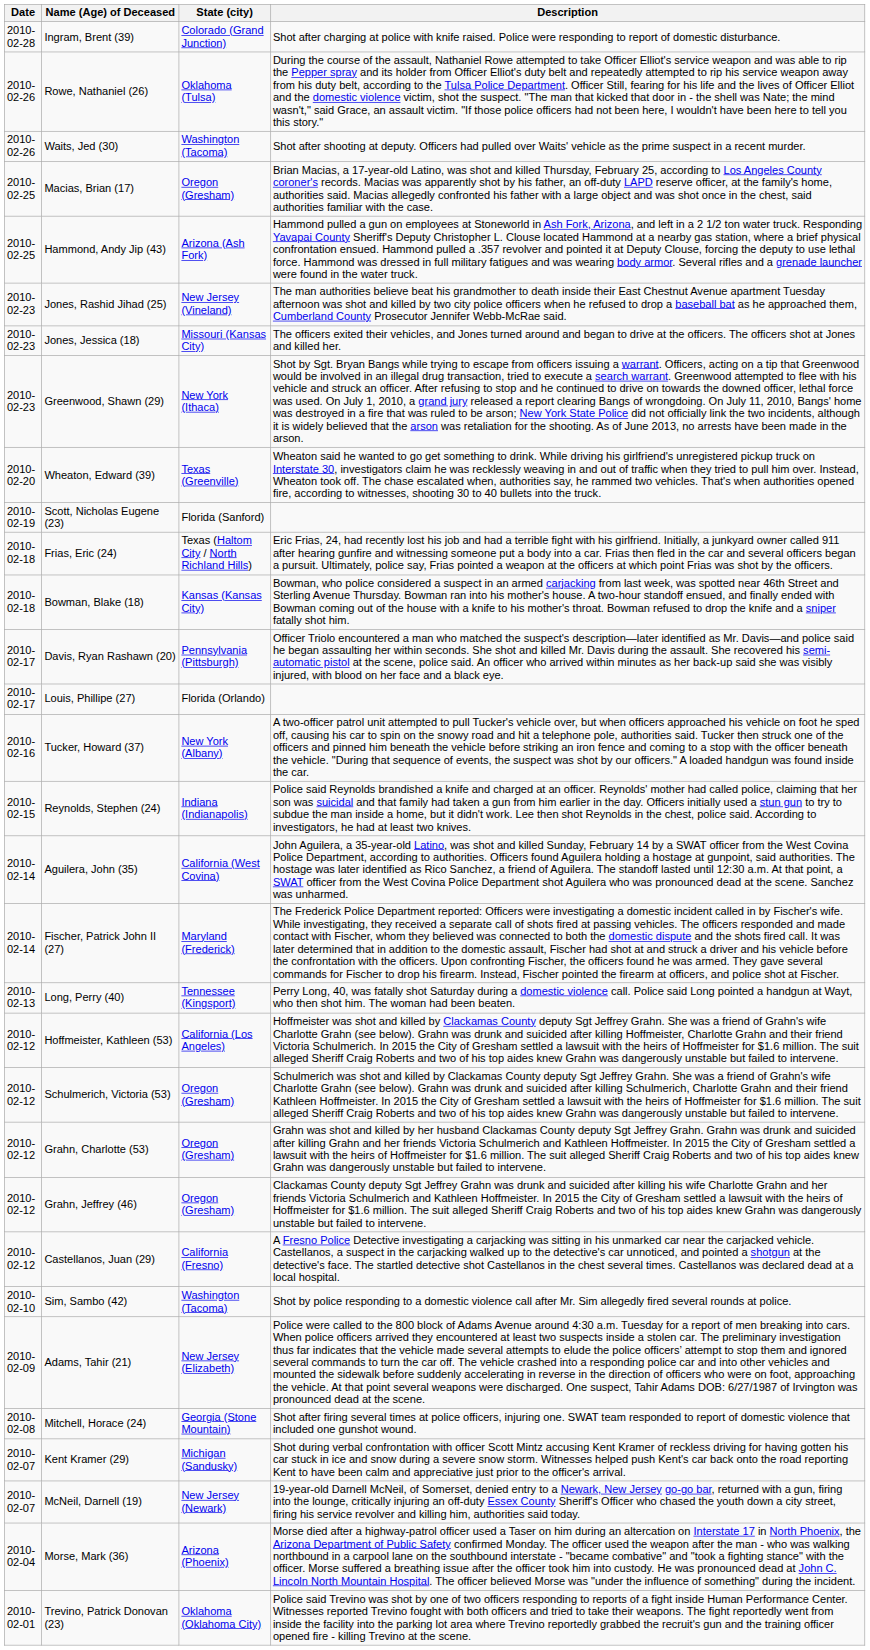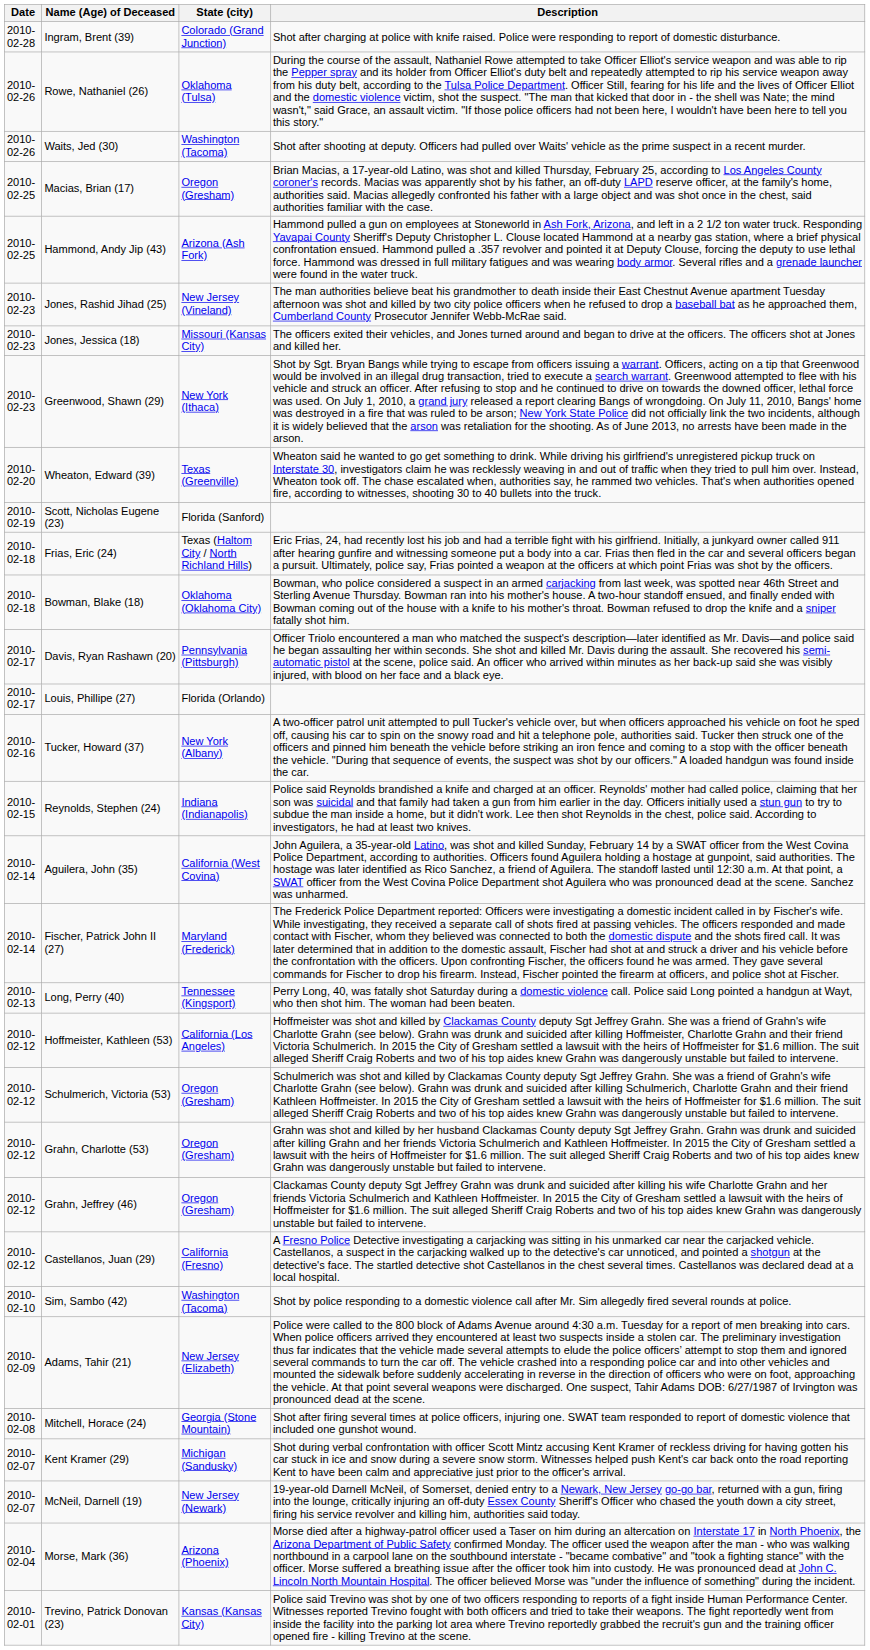 <table class="wikitable sortable" border="1" id="killed">
 <tr>
 <th>Date</th>
 <th nowrap>Name (Age) of Deceased</th>
 <th>State (city)</th>
 <th>Description</th>
 </tr>
 <tr>
 <td>2010-02-28</td>
 <td>Ingram, Brent (39)</td>
 <td><a href='#'>Colorado (Grand Junction)</a></td>
 <td>Shot after charging at police with knife raised.  Police were responding to report of domestic disturbance.</td>
 </tr>
 <tr>
 <td>2010-02-26</td>
 <td>Rowe, Nathaniel (26)</td>
 <td><a href='#'>Oklahoma (Tulsa)</a></td>
 <td>During the course of the assault, Nathaniel Rowe attempted to take Officer Elliot's service weapon and was able to rip the <a href='#'>Pepper spray</a> and its holder from Officer Elliot's duty belt and repeatedly attempted to rip his service weapon away from his duty belt, according to the <a href='#'>Tulsa Police Department</a>. Officer Still, fearing for his life and the lives of Officer Elliot and the <a href='#'>domestic violence</a> victim, shot the suspect. "The man that kicked that door in - the shell was Nate; the mind wasn't," said Grace, an assault victim. "If those police officers had not been here, I wouldn't have been here to tell you this story."</td>
 </tr>
 <tr>
 <td>2010-02-26</td>
 <td>Waits, Jed (30)</td>
 <td><a href='#'>Washington (Tacoma)</a></td>
 <td>Shot after shooting at deputy.  Officers had pulled over Waits' vehicle as the prime suspect in a recent murder.</td>
 </tr>
 <tr>
 <td>2010-02-25</td>
 <td>Macias, Brian (17)</td>
 <td><a href='#'>Oregon (Gresham)</a></td>
 <td>Brian Macias, a 17-year-old Latino, was shot and killed Thursday, February 25, according to <a href='#'>Los Angeles County coroner's</a> records. Macias was apparently shot by his father, an off-duty <a href='#'>LAPD</a> reserve officer, at the family's home, authorities said. Macias allegedly confronted his father with a large object and was shot once in the chest, said authorities familiar with the case.</td>
 </tr>
 <tr>
 <td>2010-02-25</td>
 <td>Hammond, Andy Jip (43)</td>
 <td><a href='#'>Arizona (Ash Fork)</a></td>
 <td>Hammond pulled a gun on employees at Stoneworld in <a href='#'>Ash Fork, Arizona</a>, and left in a 2 1/2 ton water truck.  Responding <a href='#'>Yavapai County</a> Sheriff's Deputy Christopher L. Clouse located Hammond at a nearby gas station, where a brief physical confrontation ensued.  Hammond pulled a .357 revolver and pointed it at Deputy Clouse, forcing the deputy to use lethal force.  Hammond was dressed in full military fatigues and was wearing <a href='#'>body armor</a>.  Several rifles and a <a href='#'>grenade launcher</a> were found in the water truck.</td>
 </tr>
 <tr>
 <td>2010-02-23</td>
 <td>Jones, Rashid Jihad (25)</td>
 <td><a href='#'>New Jersey (Vineland)</a></td>
 <td>The man authorities believe beat his grandmother to death inside their East Chestnut Avenue apartment Tuesday afternoon was shot and killed by two city police officers when he refused to drop a <a href='#'>baseball bat</a> as he approached them, <a href='#'>Cumberland County</a> Prosecutor Jennifer Webb-McRae said.</td>
 </tr>
 <tr>
 <td>2010-02-23</td>
 <td>Jones, Jessica (18)</td>
 <td><a href='#'>Missouri (Kansas City)</a></td>
 <td>The officers exited their vehicles, and Jones turned around and began to drive at the officers. The officers shot at Jones and killed her.</td>
 </tr>
 <tr>
 <td>2010-02-23</td>
 <td>Greenwood, Shawn (29)</td>
 <td><a href='#'>New York (Ithaca)</a></td>
 <td>Shot by Sgt. Bryan Bangs while trying to escape from officers issuing a <a href='#'>warrant</a>. Officers, acting on a tip that Greenwood would be involved in an illegal drug transaction, tried to execute a <a href='#'>search warrant</a>. Greenwood attempted to flee with his vehicle and struck an officer. After refusing to stop and he continued to drive on towards the downed officer, lethal force was used. On July 1, 2010, a <a href='#'>grand jury</a> released a report clearing Bangs of wrongdoing. On July 11, 2010, Bangs' home was destroyed in a fire that was ruled to be arson; <a href='#'>New York State Police</a> did not officially link the two incidents, although it is widely believed that the <a href='#'>arson</a> was retaliation for the shooting. As of June 2013, no arrests have been made in the arson.</td>
 </tr>
 <tr>
 <td>2010-02-20</td>
 <td>Wheaton, Edward (39)</td>
 <td><a href='#'>Texas (Greenville)</a></td>
 <td>Wheaton said he wanted to go get something to drink. While driving his girlfriend's unregistered pickup truck on <a href='#'>Interstate 30</a>, investigators claim he was recklessly weaving in and out of traffic when they tried to pull him over. Instead, Wheaton took off. The chase escalated when, authorities say, he rammed two vehicles. That's when authorities opened fire, according to witnesses, shooting 30 to 40 bullets into the truck.</td>
 </tr>
 <tr>
 <td>2010-02-19</td>
 <td>Scott, Nicholas Eugene (23)</td>
 <td>Florida (Sanford)</td>
 <td></td>
 </tr>
 <tr>
 <td>2010-02-18</td>
 <td>Frias, Eric (24)</td>
 <td>Texas (<a href='#'>Haltom City</a> / <a href='#'>North Richland Hills</a>)</td>
 <td>Eric Frias, 24, had recently lost his job and had a terrible fight with his girlfriend. Initially, a junkyard owner called 911 after hearing gunfire and witnessing someone put a body into a car. Frias then fled in the car and several officers began a pursuit. Ultimately, police say, Frias pointed a weapon at the officers at which point Frias was shot by the officers.</td>
 </tr>
 <tr>
 <td>2010-02-18</td>
 <td>Bowman, Blake (18)</td>
-<td><a href='#'>Kansas (Kansas City)</a></td>
+<td><a href='#'>Oklahoma (Oklahoma City)</a></td>
 <td>Bowman, who police considered a suspect in an armed <a href='#'>carjacking</a> from last week, was spotted near 46th Street and Sterling Avenue Thursday. Bowman ran into his mother's house. A two-hour standoff ensued, and finally ended with Bowman coming out of the house with a knife to his mother's throat. Bowman refused to drop the knife and a <a href='#'>sniper</a> fatally shot him.</td>
 </tr>
 <tr>
 <td>2010-02-17</td>
 <td>Davis, Ryan Rashawn (20)</td>
 <td><a href='#'>Pennsylvania (Pittsburgh)</a></td>
 <td>Officer Triolo encountered a man who matched the suspect's description—later identified as Mr. Davis—and police said he began assaulting her within seconds. She shot and killed Mr. Davis during the assault. She recovered his <a href='#'>semi-automatic pistol</a> at the scene, police said. An officer who arrived within minutes as her back-up said she was visibly injured, with blood on her face and a black eye.</td>
 </tr>
 <tr>
 <td>2010-02-17</td>
 <td>Louis, Phillipe (27)</td>
 <td>Florida (Orlando)</td>
 <td></td>
 </tr>
 <tr>
 <td>2010-02-16</td>
 <td>Tucker, Howard (37)</td>
 <td><a href='#'>New York (Albany)</a></td>
 <td>A two-officer patrol unit attempted to pull Tucker's vehicle over, but when officers approached his vehicle on foot he sped off, causing his car to spin on the snowy road and hit a telephone pole, authorities said. Tucker then struck one of the officers and pinned him beneath the vehicle before striking an iron fence and coming to a stop with the officer beneath the vehicle. "During that sequence of events, the suspect was shot by our officers." A loaded handgun was found inside the car.</td>
 </tr>
 <tr>
 <td>2010-02-15</td>
 <td>Reynolds, Stephen (24)</td>
 <td><a href='#'>Indiana (Indianapolis)</a></td>
 <td>Police said Reynolds brandished a knife and charged at an officer. Reynolds' mother had called police, claiming that her son was <a href='#'>suicidal</a> and that family had taken a gun from him earlier in the day. Officers initially used a <a href='#'>stun gun</a> to try to subdue the man inside a home, but it didn't work. Lee then shot Reynolds in the chest, police said. According to investigators, he had at least two knives.</td>
 </tr>
 <tr>
 <td>2010-02-14</td>
 <td>Aguilera, John (35)</td>
 <td><a href='#'>California (West Covina)</a></td>
 <td>John Aguilera, a 35-year-old <a href='#'>Latino</a>, was shot and killed Sunday, February 14 by a SWAT officer from the West Covina Police Department, according to authorities. Officers found Aguilera holding a hostage at gunpoint, said authorities. The hostage was later identified as Rico Sanchez, a friend of Aguilera. The standoff lasted until 12:30 a.m. At that point, a <a href='#'>SWAT</a> officer from the West Covina Police Department shot Aguilera who was pronounced dead at the scene. Sanchez was unharmed.</td>
 </tr>
 <tr>
 <td>2010-02-14</td>
 <td>Fischer, Patrick John II  (27)</td>
 <td><a href='#'>Maryland (Frederick)</a></td>
 <td>The Frederick Police Department reported: Officers were investigating a domestic incident called in by Fischer's wife. While investigating, they received a separate call of shots fired at passing vehicles. The officers responded and made contact with Fischer, whom they believed was connected to both the <a href='#'>domestic dispute</a> and the shots fired call. It was later determined that in addition to the domestic assault, Fischer had shot at and struck a driver and his vehicle before the confrontation with the officers. Upon confronting Fischer, the officers found he was armed. They gave several commands for Fischer to drop his firearm. Instead, Fischer pointed the firearm at officers, and police shot at Fischer.</td>
 </tr>
 <tr>
 <td>2010-02-13</td>
 <td>Long, Perry (40)</td>
 <td><a href='#'>Tennessee (Kingsport)</a></td>
 <td>Perry Long, 40, was fatally shot Saturday during a <a href='#'>domestic violence</a> call. Police said Long pointed a handgun at Wayt, who then shot him. The woman had been beaten.</td>
 </tr>
 <tr>
 <td>2010-02-12</td>
 <td>Hoffmeister, Kathleen (53)</td>
 <td><a href='#'>California (Los Angeles)</a></td>
 <td>Hoffmeister was shot and killed by <a href='#'>Clackamas County</a> deputy Sgt Jeffrey Grahn. She was a friend of Grahn's wife Charlotte Grahn (see below). Grahn was drunk and suicided after killing Hoffmeister, Charlotte Grahn and their friend Victoria Schulmerich. In 2015 the City of Gresham settled a lawsuit with the heirs of Hoffmeister for $1.6 million. The suit alleged Sheriff Craig Roberts and two of his top aides knew Grahn was dangerously unstable but failed to intervene.</td>
 </tr>
 <tr>
 <td>2010-02-12</td>
 <td>Schulmerich, Victoria (53)</td>
 <td><a href='#'>Oregon (Gresham)</a></td>
 <td>Schulmerich was shot and killed by Clackamas County deputy Sgt Jeffrey Grahn. She was a friend of Grahn's wife Charlotte Grahn (see below). Grahn was drunk and suicided after killing Schulmerich, Charlotte Grahn and their friend Kathleen Hoffmeister. In 2015 the City of Gresham settled a lawsuit with the heirs of Hoffmeister for $1.6 million. The suit alleged Sheriff Craig Roberts and two of his top aides knew Grahn was dangerously unstable but failed to intervene.</td>
 </tr>
 <tr>
 <td>2010-02-12</td>
 <td>Grahn, Charlotte (53)</td>
 <td><a href='#'>Oregon (Gresham)</a></td>
 <td>Grahn was shot and killed by her husband Clackamas County deputy Sgt Jeffrey Grahn. Grahn was drunk and suicided after killing Grahn and her friends Victoria Schulmerich and Kathleen Hoffmeister. In 2015 the City of Gresham settled a lawsuit with the heirs of Hoffmeister for $1.6 million. The suit alleged Sheriff Craig Roberts and two of his top aides knew Grahn was dangerously unstable but failed to intervene.</td>
 </tr>
 <tr>
 <td>2010-02-12</td>
 <td>Grahn, Jeffrey (46)</td>
 <td><a href='#'>Oregon (Gresham)</a></td>
 <td>Clackamas County deputy Sgt Jeffrey Grahn was drunk and suicided after killing his wife Charlotte Grahn and her friends Victoria Schulmerich and Kathleen Hoffmeister. In 2015 the City of Gresham settled a lawsuit with the heirs of Hoffmeister for $1.6 million. The suit alleged Sheriff Craig Roberts and two of his top aides knew Grahn was dangerously unstable but failed to intervene.</td>
 </tr>
 <tr>
 <td>2010-02-12</td>
 <td>Castellanos, Juan (29)</td>
 <td><a href='#'>California (Fresno)</a></td>
 <td>A <a href='#'>Fresno Police</a> Detective investigating a carjacking was sitting in his unmarked car near the carjacked vehicle.  Castellanos, a suspect in the carjacking walked up to the detective's car unnoticed, and pointed a <a href='#'>shotgun</a> at the detective's face.  The startled detective shot Castellanos in the chest several times.  Castellanos was declared dead at a local hospital.</td>
 </tr>
 <tr>
 <td>2010-02-10</td>
 <td>Sim, Sambo (42)</td>
 <td><a href='#'>Washington (Tacoma)</a></td>
 <td>Shot by police responding to a domestic violence call after Mr. Sim allegedly fired several rounds at police.</td>
 </tr>
 <tr>
 <td>2010-02-09</td>
 <td>Adams, Tahir (21)</td>
 <td><a href='#'>New Jersey (Elizabeth)</a></td>
 <td>Police were called to the 800 block of Adams Avenue around 4:30 a.m. Tuesday for a report of men breaking into cars. When police officers arrived they encountered at least two suspects inside a stolen car. The preliminary investigation thus far indicates that the vehicle made several attempts to elude the police officers’ attempt to stop them and ignored several commands to turn the car off. The vehicle crashed into a responding police car and into other vehicles and mounted the sidewalk before suddenly accelerating in reverse in the direction of officers who were on foot, approaching the vehicle. At that point several weapons were discharged. One suspect, Tahir Adams DOB: 6/27/1987 of Irvington was pronounced dead at the scene.</td>
 </tr>
 <tr>
 <td>2010-02-08</td>
 <td>Mitchell, Horace (24)</td>
 <td><a href='#'>Georgia (Stone Mountain)</a></td>
 <td>Shot after firing several times at police officers, injuring one.  SWAT team responded to report of domestic violence that included one gunshot wound.</td>
 </tr>
 <tr>
 <td>2010-02-07</td>
 <td>Kent Kramer (29)</td>
 <td><a href='#'>Michigan (Sandusky)</a></td>
 <td>Shot during verbal confrontation with officer Scott Mintz accusing Kent Kramer of reckless driving for having gotten his car stuck in ice and snow during a severe snow storm. Witnesses helped push Kent's car back onto the road reporting Kent to have been calm and appreciative just prior to the officer's arrival.</td>
 </tr>
 <tr>
 <td>2010-02-07</td>
 <td>McNeil, Darnell (19)</td>
 <td><a href='#'>New Jersey (Newark)</a></td>
 <td>19-year-old Darnell McNeil, of Somerset, denied entry to a <a href='#'>Newark, New Jersey</a> <a href='#'>go-go bar</a>, returned with a gun, firing into the lounge, critically injuring an off-duty <a href='#'>Essex County</a> Sheriff's Officer who chased the youth down a city street, firing his service revolver and killing him, authorities said today.</td>
 </tr>
 <tr>
 <td>2010-02-04</td>
 <td>Morse, Mark (36)</td>
 <td><a href='#'>Arizona (Phoenix)</a></td>
 <td>Morse died after a highway-patrol officer used a Taser on him during an altercation on <a href='#'>Interstate 17</a> in <a href='#'>North Phoenix</a>, the <a href='#'>Arizona Department of Public Safety</a> confirmed Monday. The officer used the weapon after the man - who was walking northbound in a carpool lane on the southbound interstate - "became combative" and "took a fighting stance" with the officer. Morse suffered a breathing issue after the officer took him into custody. He was pronounced dead at <a href='#'>John C. Lincoln North Mountain Hospital</a>. The officer believed Morse was "under the influence of something" during the incident.</td>
 </tr>
 <tr>
 <td>2010-02-01</td>
 <td>Trevino, Patrick Donovan (23)</td>
-<td><a href='#'>Oklahoma (Oklahoma City)</a></td>
+<td><a href='#'>Kansas (Kansas City)</a></td>
 <td>Police said Trevino was shot by one of two officers responding to reports of a fight inside Human Performance Center. Witnesses reported Trevino fought with both officers and tried to take their weapons. The fight reportedly went from inside the facility into the parking lot area where Trevino reportedly grabbed the recruit's gun and the training officer opened fire - killing Trevino at the scene.</td>
 </tr>
 </table>
